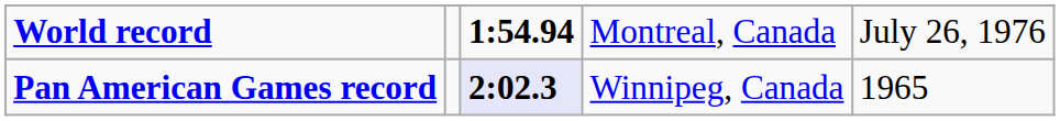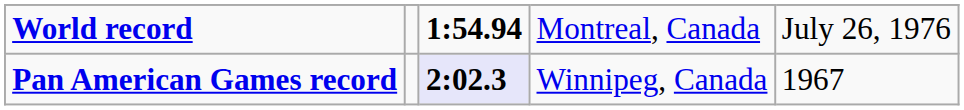 <table class="wikitable">
 <tr>
 <td><strong><a href='#'>World record</a></strong></td>
 <td></td>
 <td><strong>1:54.94</strong></td>
 <td><a href='#'>Montreal</a>, <a href='#'>Canada</a></td>
 <td>July 26, 1976</td>
 </tr>
 <tr>
 <td><strong><a href='#'>Pan American Games record</a></strong></td>
 <td></td>
 <td style="background: lavender;"><strong>2:02.3</strong></td>
 <td><a href='#'>Winnipeg</a>, <a href='#'>Canada</a></td>
-<td>1965</td>
+<td>1967</td>
 </tr>
 </table>
